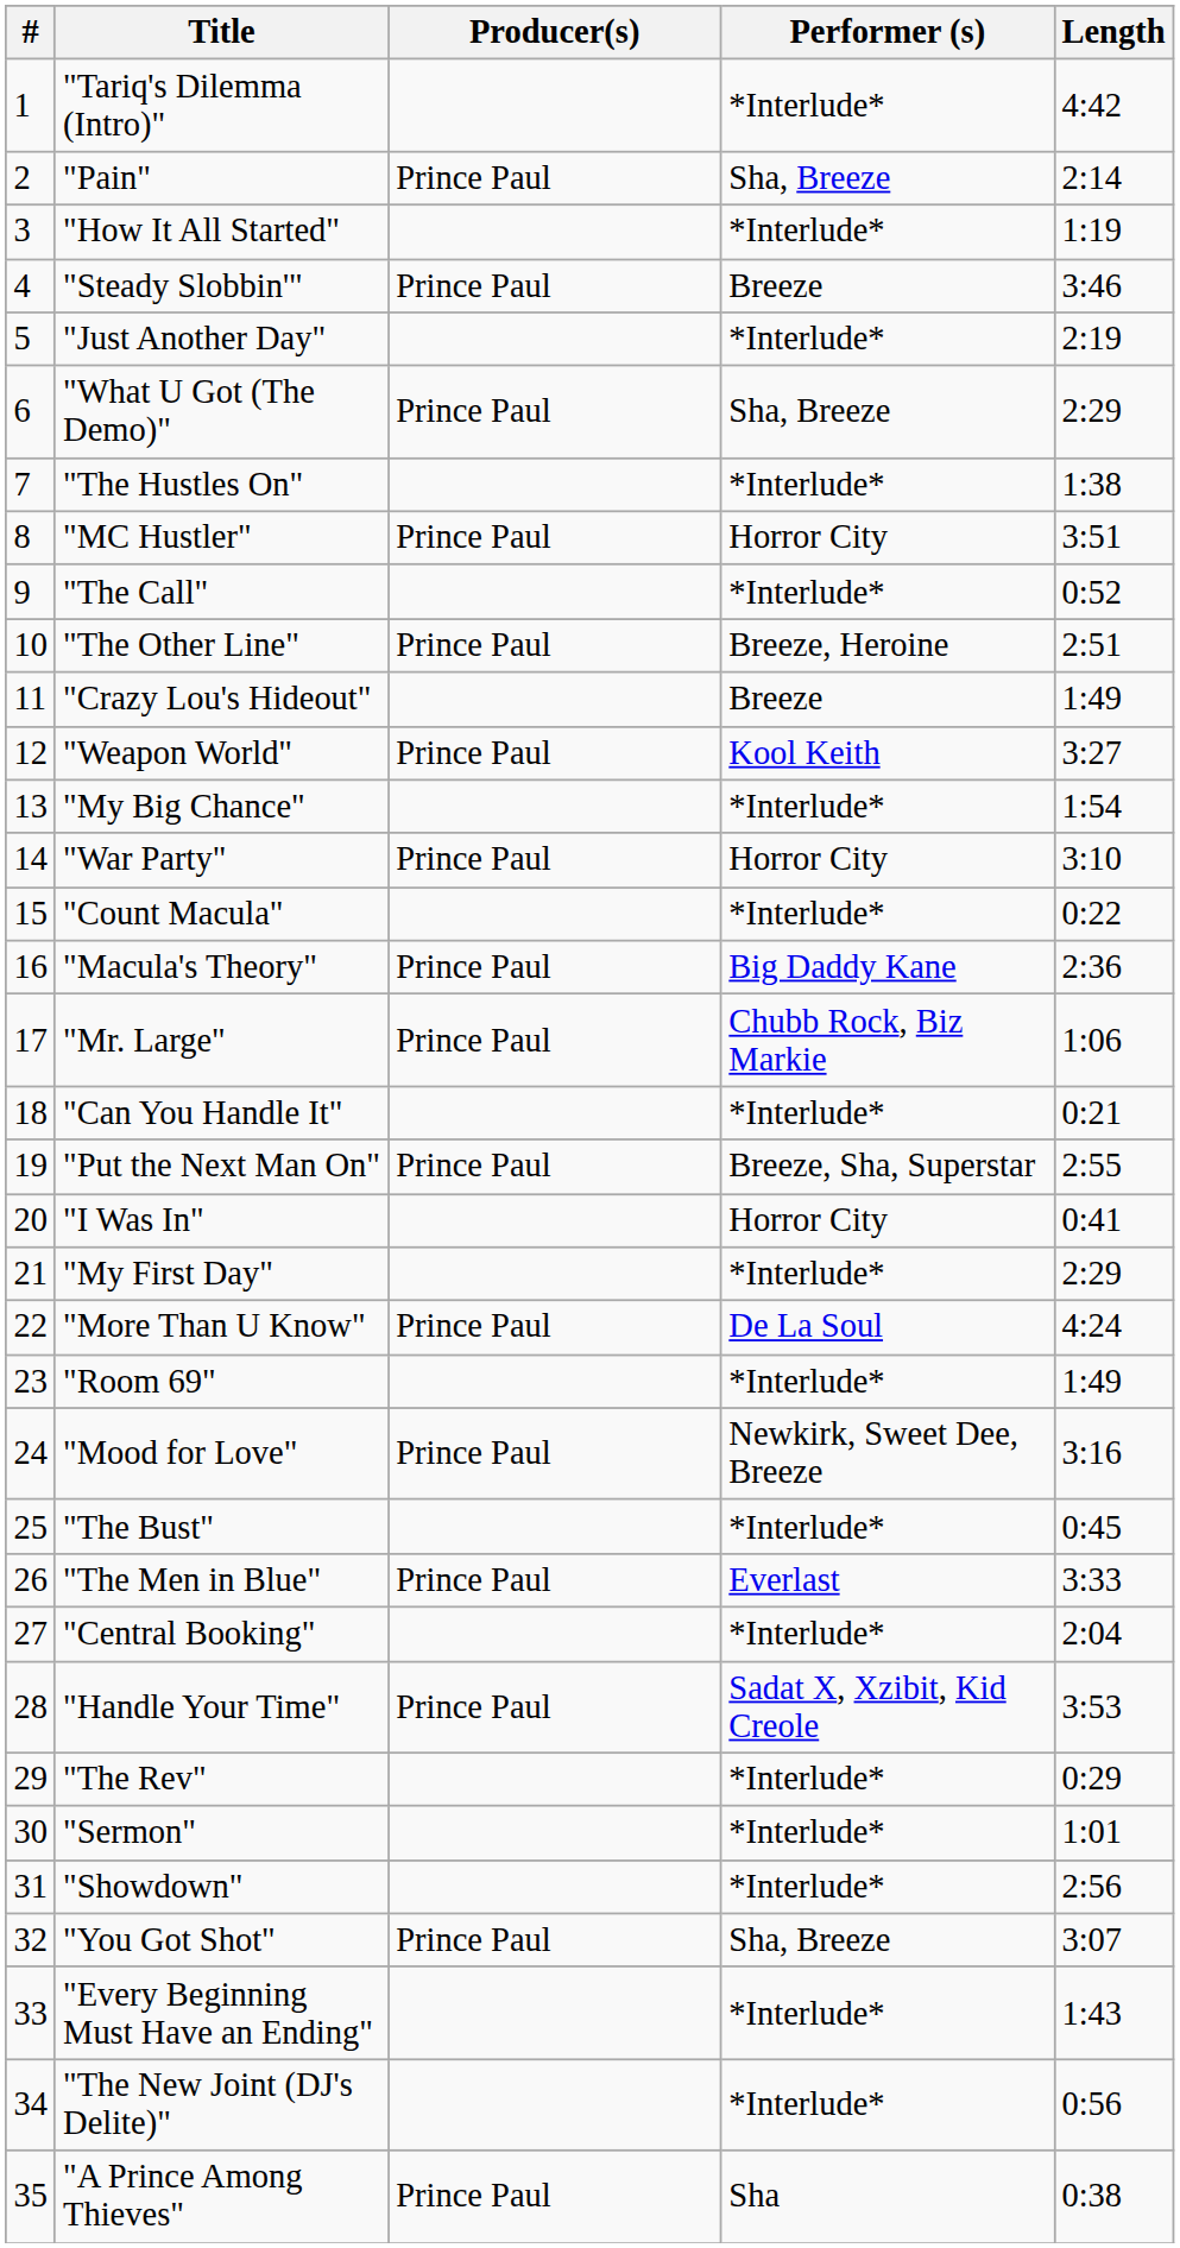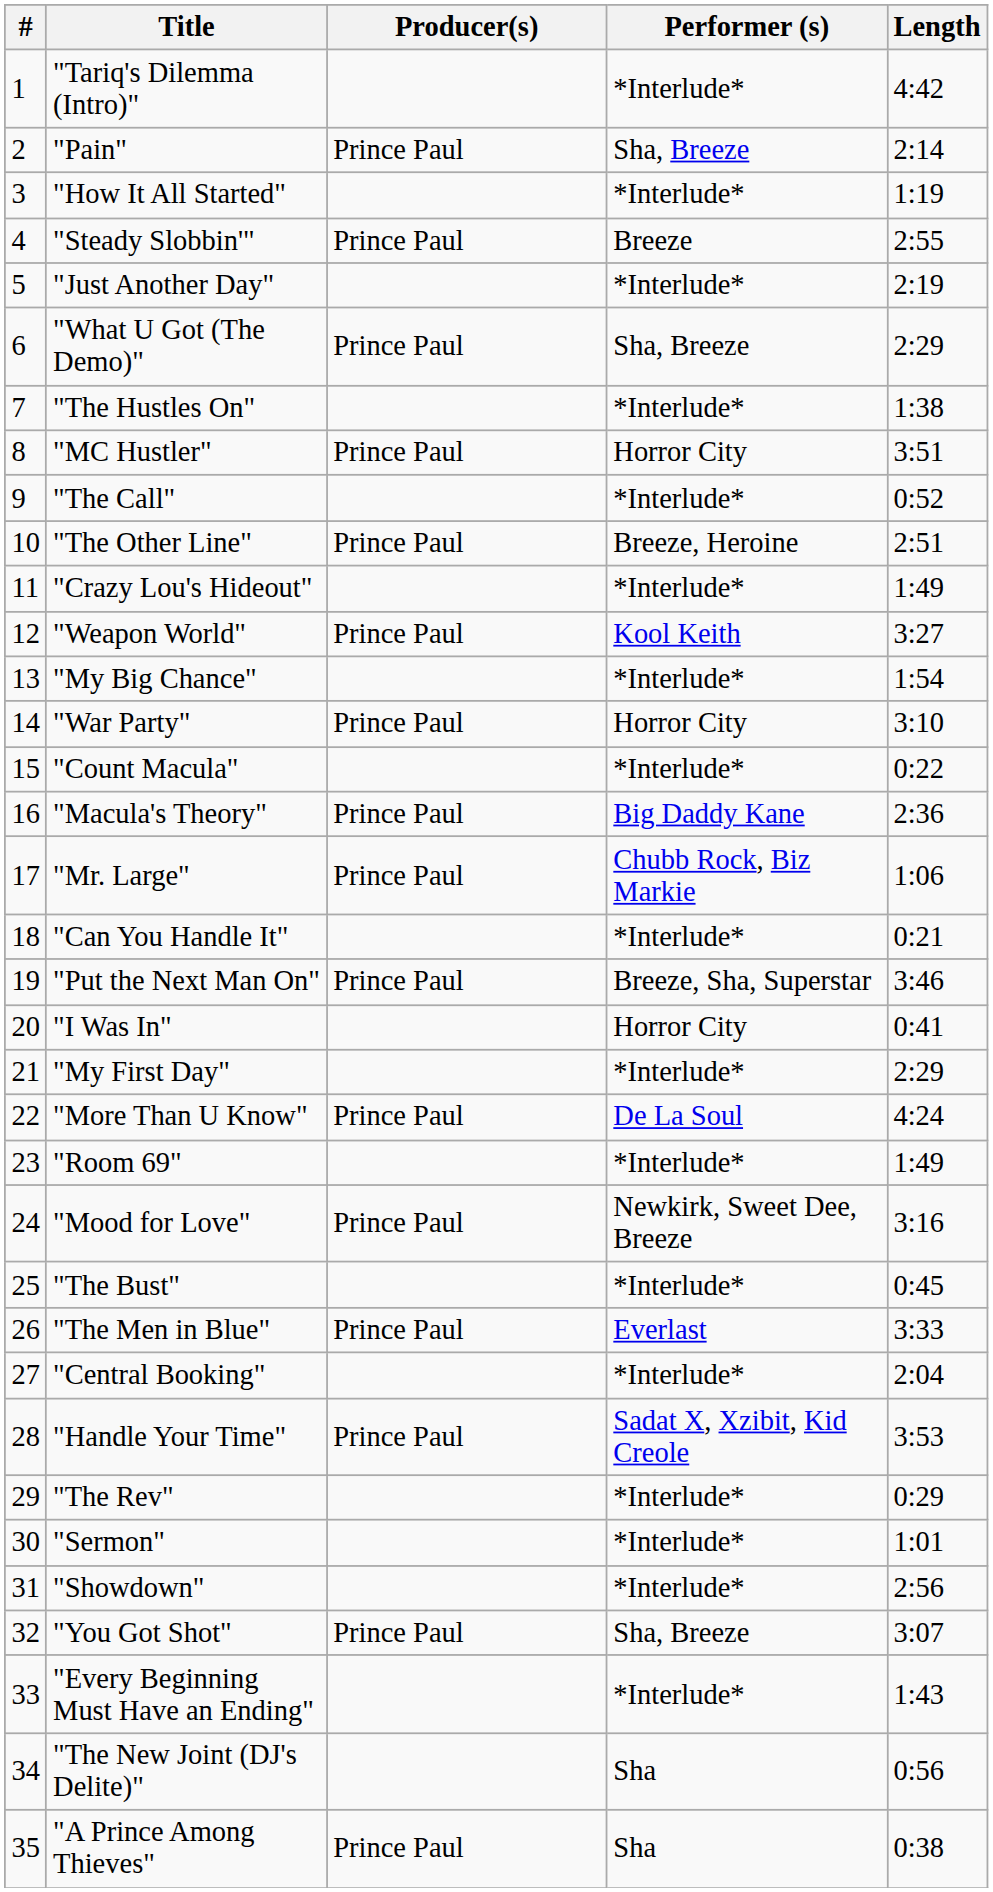 <table class="wikitable">
 <tr>
 <th style="text-align:center;">#</th>
 <th style="text-align:center; width:150px;">Title</th>
 <th style="text-align:center; width:150px;">Producer(s)</th>
 <th style="text-align:center; width:150px;">Performer (s)</th>
 <th>Length</th>
 </tr>
 <tr>
 <td>1</td>
 <td>"Tariq's Dilemma (Intro)"</td>
 <td></td>
 <td>*Interlude*</td>
 <td>4:42</td>
 </tr>
 <tr>
 <td>2</td>
 <td>"Pain"</td>
 <td>Prince Paul</td>
 <td>Sha, <a href='#'>Breeze</a></td>
 <td>2:14</td>
 </tr>
 <tr>
 <td>3</td>
 <td>"How It All Started"</td>
 <td></td>
 <td>*Interlude*</td>
 <td>1:19</td>
 </tr>
 <tr>
 <td>4</td>
 <td>"Steady Slobbin'"</td>
 <td>Prince Paul</td>
 <td>Breeze</td>
-<td>3:46</td>
+<td>2:55</td>
 </tr>
 <tr>
 <td>5</td>
 <td>"Just Another Day"</td>
 <td></td>
 <td>*Interlude*</td>
 <td>2:19</td>
 </tr>
 <tr>
 <td>6</td>
 <td>"What U Got (The Demo)"</td>
 <td>Prince Paul</td>
 <td>Sha, Breeze</td>
 <td>2:29</td>
 </tr>
 <tr>
 <td>7</td>
 <td>"The Hustles On"</td>
 <td></td>
 <td>*Interlude*</td>
 <td>1:38</td>
 </tr>
 <tr>
 <td>8</td>
 <td>"MC Hustler"</td>
 <td>Prince Paul</td>
 <td>Horror City</td>
 <td>3:51</td>
 </tr>
 <tr>
 <td>9</td>
 <td>"The Call"</td>
 <td></td>
 <td>*Interlude*</td>
 <td>0:52</td>
 </tr>
 <tr>
 <td>10</td>
 <td>"The Other Line"</td>
 <td>Prince Paul</td>
 <td>Breeze, Heroine</td>
 <td>2:51</td>
 </tr>
 <tr>
 <td>11</td>
 <td>"Crazy Lou's Hideout"</td>
 <td></td>
-<td>Breeze</td>
+<td>*Interlude*</td>
 <td>1:49</td>
 </tr>
 <tr>
 <td>12</td>
 <td>"Weapon World"</td>
 <td>Prince Paul</td>
 <td><a href='#'>Kool Keith</a></td>
 <td>3:27</td>
 </tr>
 <tr>
 <td>13</td>
 <td>"My Big Chance"</td>
 <td></td>
 <td>*Interlude*</td>
 <td>1:54</td>
 </tr>
 <tr>
 <td>14</td>
 <td>"War Party"</td>
 <td>Prince Paul</td>
 <td>Horror City</td>
 <td>3:10</td>
 </tr>
 <tr>
 <td>15</td>
 <td>"Count Macula"</td>
 <td></td>
 <td>*Interlude*</td>
 <td>0:22</td>
 </tr>
 <tr>
 <td>16</td>
 <td>"Macula's Theory"</td>
 <td>Prince Paul</td>
 <td><a href='#'>Big Daddy Kane</a></td>
 <td>2:36</td>
 </tr>
 <tr>
 <td>17</td>
 <td>"Mr. Large"</td>
 <td>Prince Paul</td>
 <td><a href='#'>Chubb Rock</a>, <a href='#'>Biz Markie</a></td>
 <td>1:06</td>
 </tr>
 <tr>
 <td>18</td>
 <td>"Can You Handle It"</td>
 <td></td>
 <td>*Interlude*</td>
 <td>0:21</td>
 </tr>
 <tr>
 <td>19</td>
 <td>"Put the Next Man On"</td>
 <td>Prince Paul</td>
 <td>Breeze, Sha, Superstar</td>
-<td>2:55</td>
+<td>3:46</td>
 </tr>
 <tr>
 <td>20</td>
 <td>"I Was In"</td>
 <td></td>
 <td>Horror City</td>
 <td>0:41</td>
 </tr>
 <tr>
 <td>21</td>
 <td>"My First Day"</td>
 <td></td>
 <td>*Interlude*</td>
 <td>2:29</td>
 </tr>
 <tr>
 <td>22</td>
 <td>"More Than U Know"</td>
 <td>Prince Paul</td>
 <td><a href='#'>De La Soul</a></td>
 <td>4:24</td>
 </tr>
 <tr>
 <td>23</td>
 <td>"Room 69"</td>
 <td></td>
 <td>*Interlude*</td>
 <td>1:49</td>
 </tr>
 <tr>
 <td>24</td>
 <td>"Mood for Love"</td>
 <td>Prince Paul</td>
 <td>Newkirk, Sweet Dee, Breeze</td>
 <td>3:16</td>
 </tr>
 <tr>
 <td>25</td>
 <td>"The Bust"</td>
 <td></td>
 <td>*Interlude*</td>
 <td>0:45</td>
 </tr>
 <tr>
 <td>26</td>
 <td>"The Men in Blue"</td>
 <td>Prince Paul</td>
 <td><a href='#'>Everlast</a></td>
 <td>3:33</td>
 </tr>
 <tr>
 <td>27</td>
 <td>"Central Booking"</td>
 <td></td>
 <td>*Interlude*</td>
 <td>2:04</td>
 </tr>
 <tr>
 <td>28</td>
 <td>"Handle Your Time"</td>
 <td>Prince Paul</td>
 <td><a href='#'>Sadat X</a>, <a href='#'>Xzibit</a>, <a href='#'>Kid Creole</a></td>
 <td>3:53</td>
 </tr>
 <tr>
 <td>29</td>
 <td>"The Rev"</td>
 <td></td>
 <td>*Interlude*</td>
 <td>0:29</td>
 </tr>
 <tr>
 <td>30</td>
 <td>"Sermon"</td>
 <td></td>
 <td>*Interlude*</td>
 <td>1:01</td>
 </tr>
 <tr>
 <td>31</td>
 <td>"Showdown"</td>
 <td></td>
 <td>*Interlude*</td>
 <td>2:56</td>
 </tr>
 <tr>
 <td>32</td>
 <td>"You Got Shot"</td>
 <td>Prince Paul</td>
 <td>Sha, Breeze</td>
 <td>3:07</td>
 </tr>
 <tr>
 <td>33</td>
 <td>"Every Beginning Must Have an Ending"</td>
 <td></td>
 <td>*Interlude*</td>
 <td>1:43</td>
 </tr>
 <tr>
 <td>34</td>
 <td>"The New Joint (DJ's Delite)"</td>
 <td></td>
-<td>*Interlude*</td>
+<td>Sha</td>
 <td>0:56</td>
 </tr>
 <tr>
 <td>35</td>
 <td>"A Prince Among Thieves"</td>
 <td>Prince Paul</td>
 <td>Sha</td>
 <td>0:38</td>
 </tr>
 </table>
